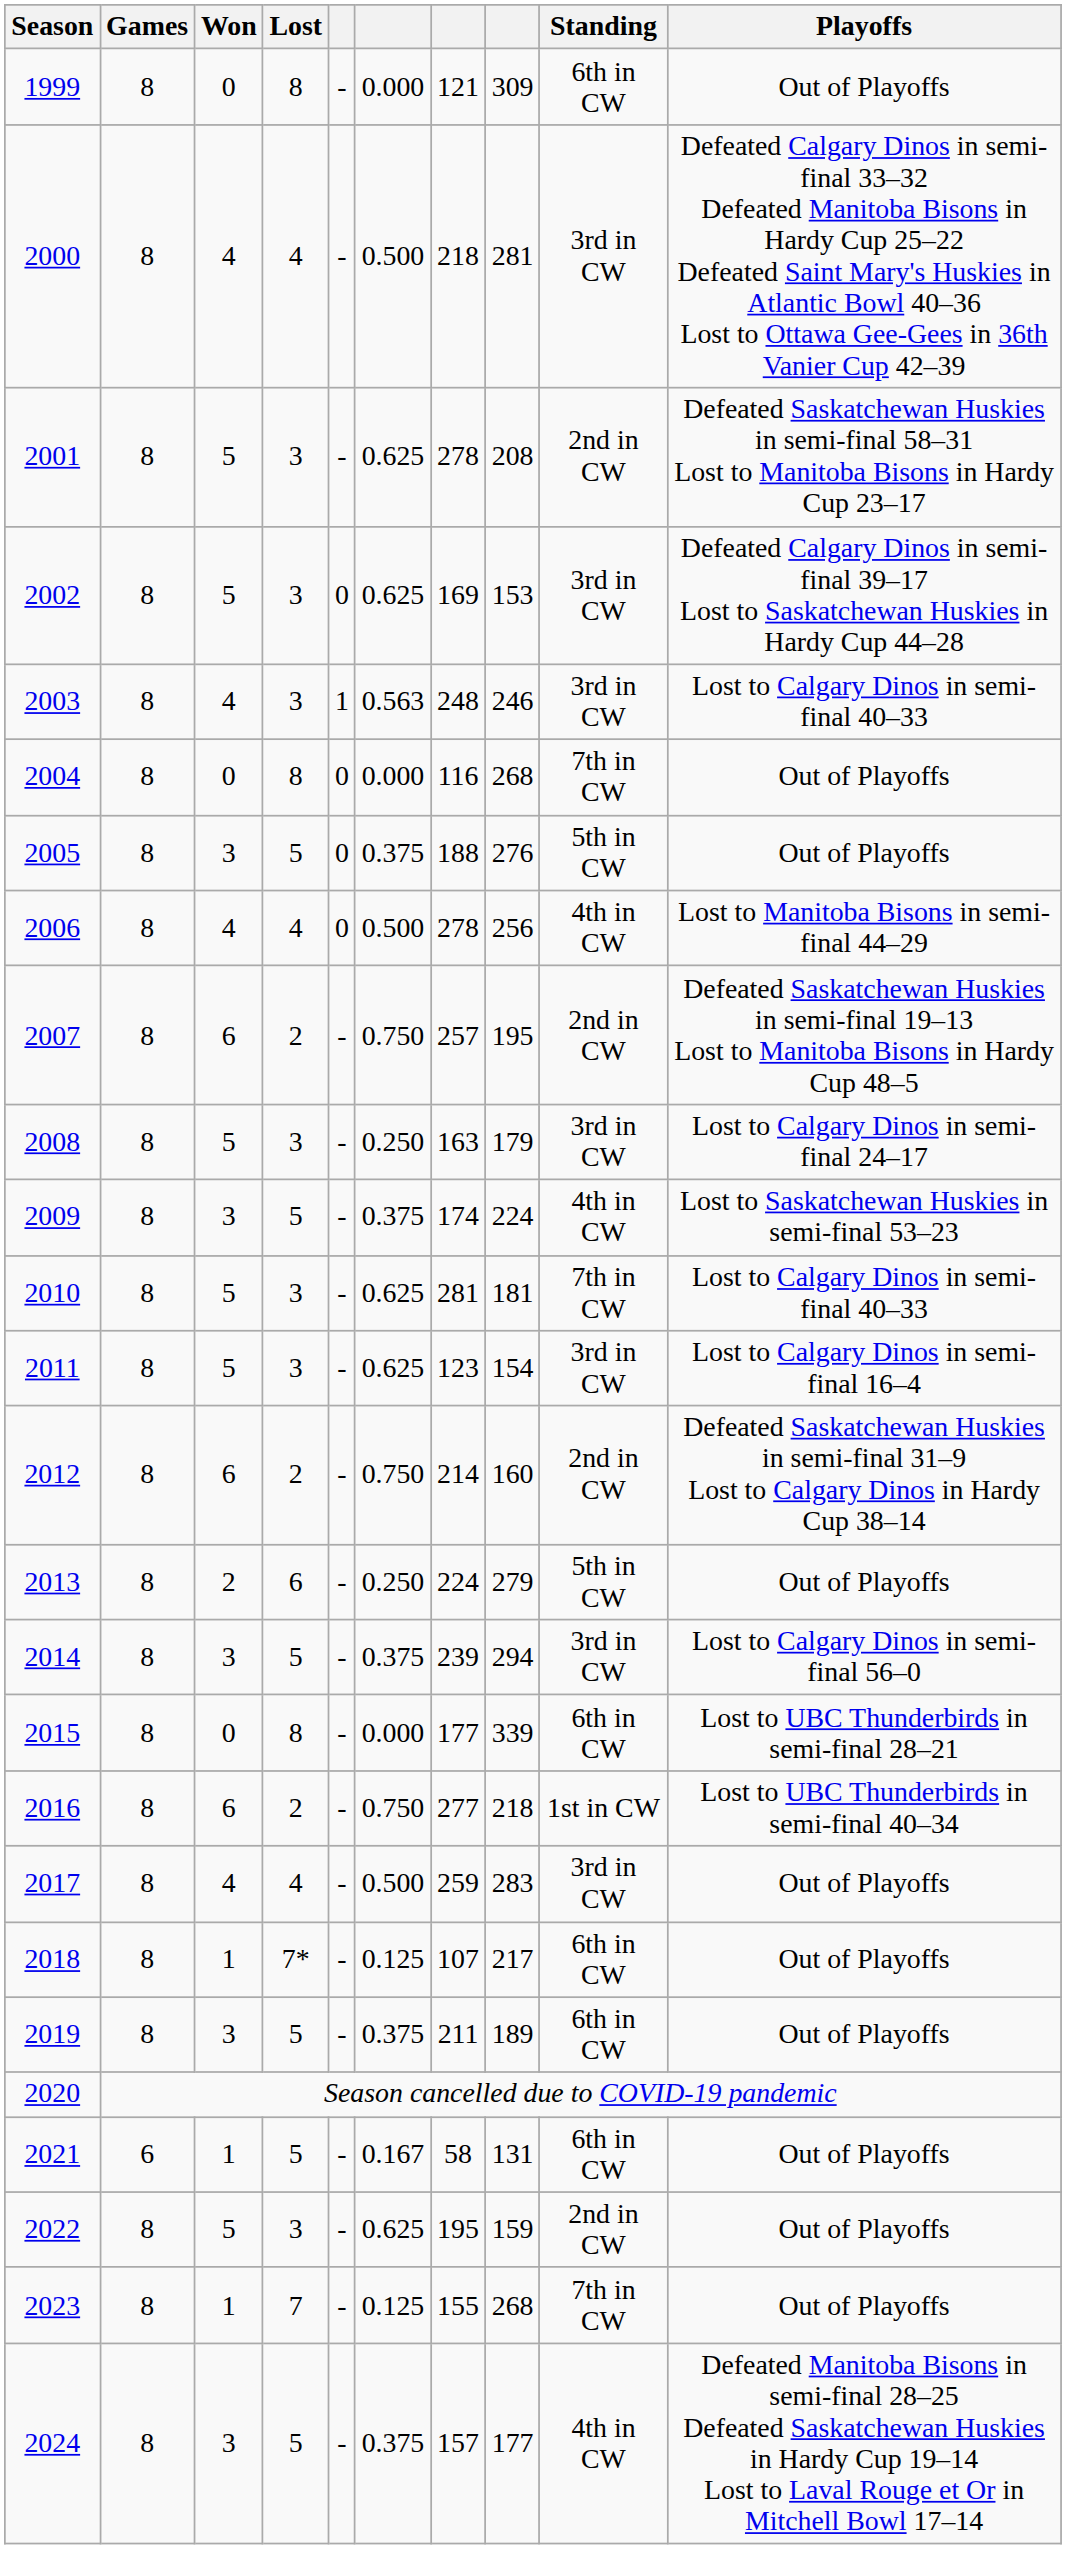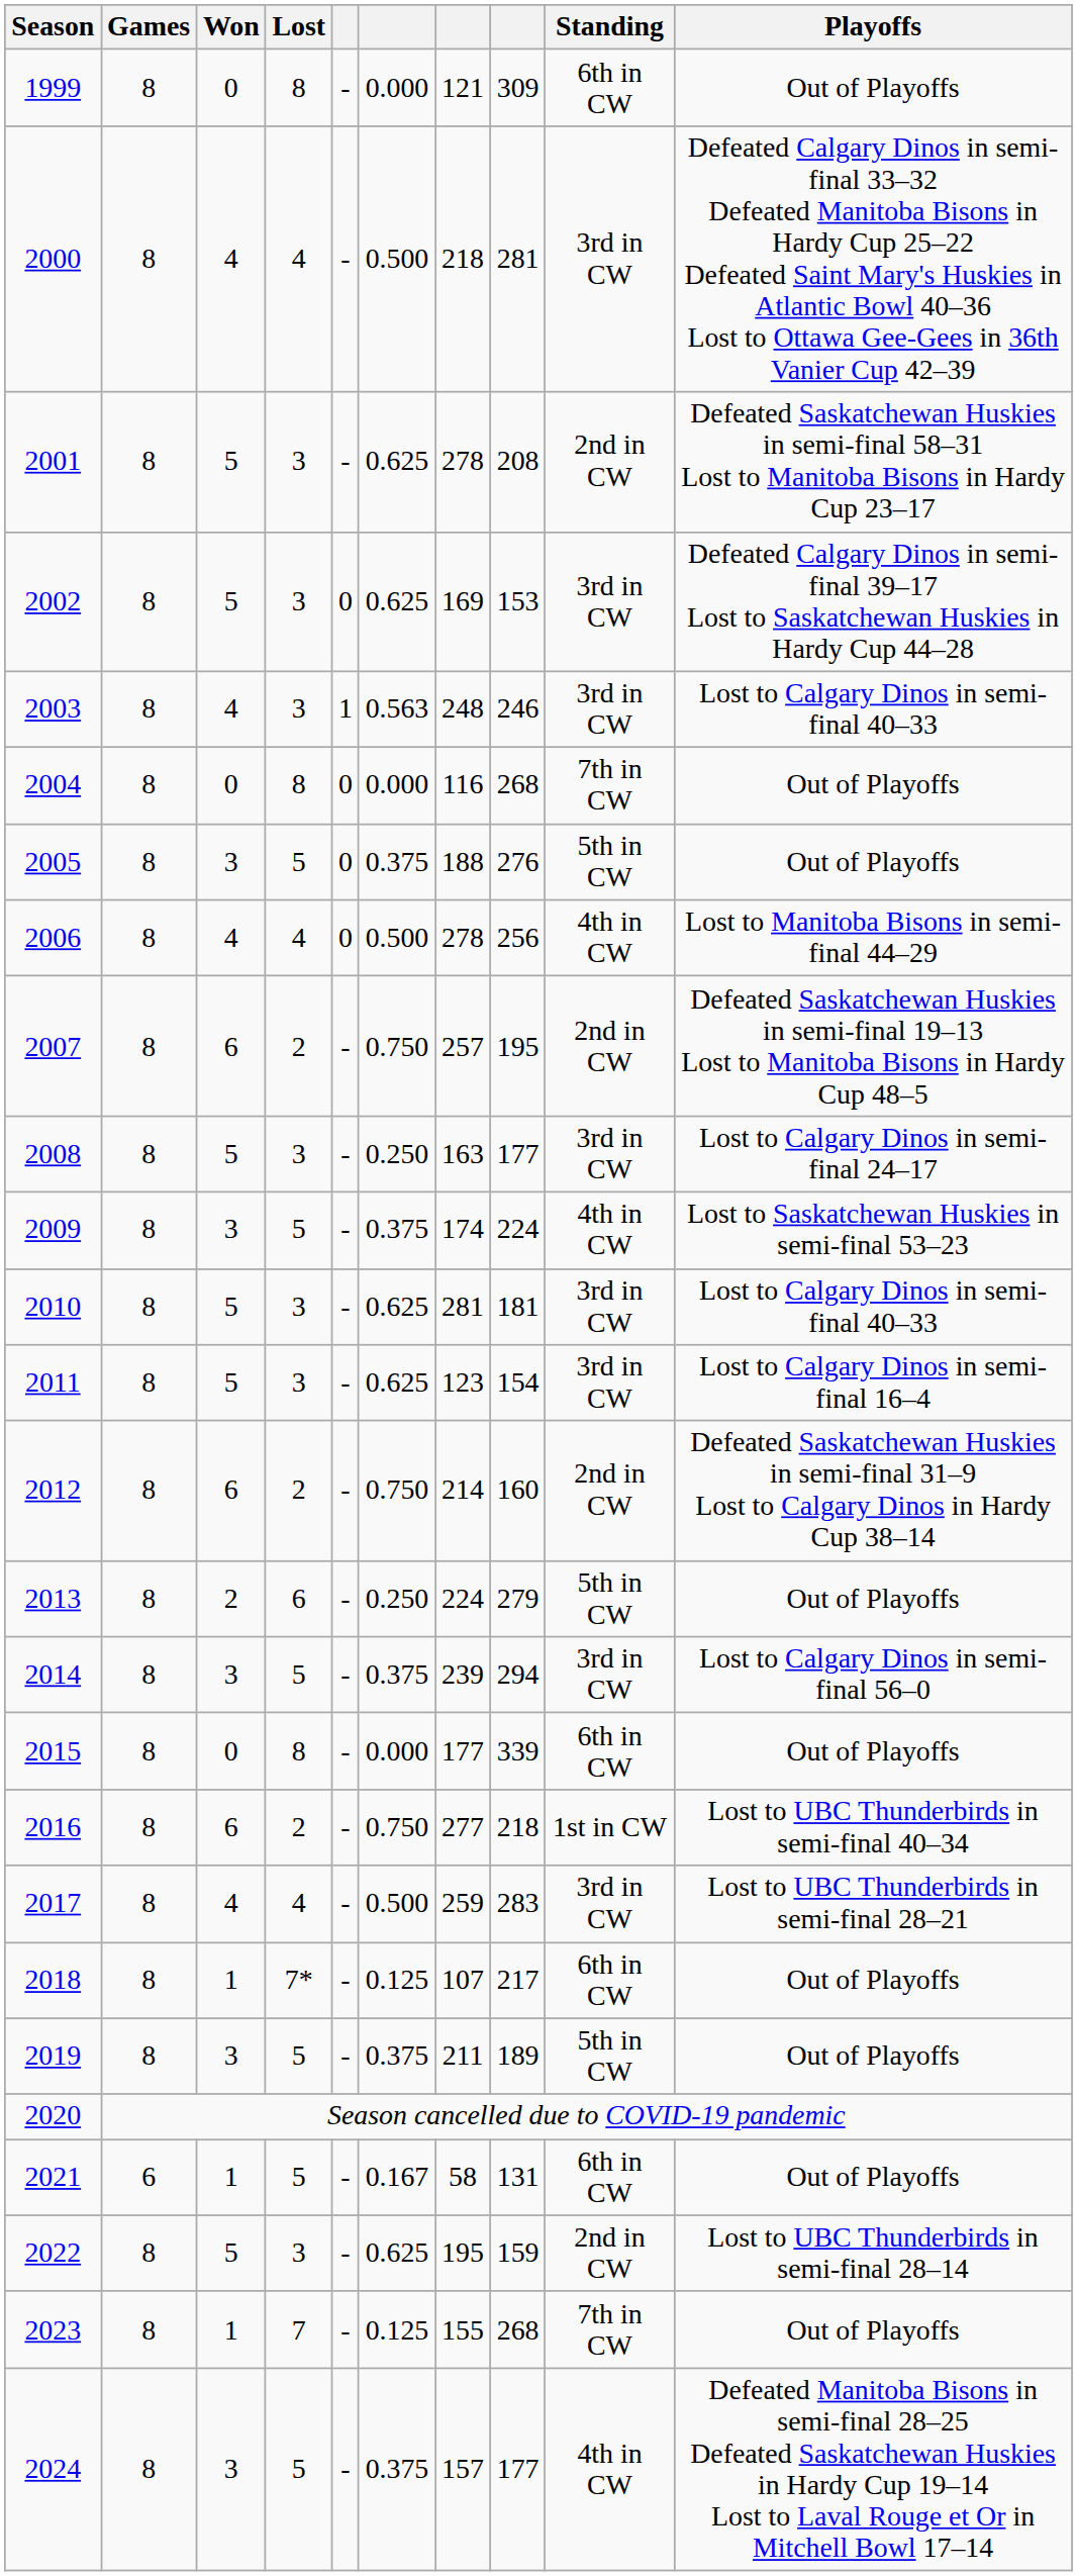 <table class="wikitable" style="text-align:center">
 <tr>
 <th>Season</th>
 <th>Games</th>
 <th>Won</th>
 <th>Lost</th>
 <th></th>
 <th></th>
 <th></th>
 <th></th>
 <th>Standing</th>
 <th>Playoffs</th>
 </tr>
 <tr>
 <td><a href='#'>1999</a></td>
 <td>8</td>
 <td>0</td>
 <td>8</td>
 <td>-</td>
 <td>0.000</td>
 <td>121</td>
 <td>309</td>
 <td>6th in CW</td>
 <td>Out of Playoffs</td>
 </tr>
 <tr>
 <td><a href='#'>2000</a></td>
 <td>8</td>
 <td>4</td>
 <td>4</td>
 <td>-</td>
 <td>0.500</td>
 <td>218</td>
 <td>281</td>
 <td>3rd in CW</td>
 <td>Defeated <a href='#'>Calgary Dinos</a> in semi-final 33–32<br>Defeated <a href='#'>Manitoba Bisons</a> in Hardy Cup 25–22<br>Defeated <a href='#'>Saint Mary's Huskies</a> in <a href='#'>Atlantic Bowl</a> 40–36<br>Lost to <a href='#'>Ottawa Gee-Gees</a> in <a href='#'>36th Vanier Cup</a> 42–39</td>
 </tr>
 <tr>
 <td><a href='#'>2001</a></td>
 <td>8</td>
 <td>5</td>
 <td>3</td>
 <td>-</td>
 <td>0.625</td>
 <td>278</td>
 <td>208</td>
 <td>2nd in CW</td>
 <td>Defeated <a href='#'>Saskatchewan Huskies</a> in semi-final 58–31<br>Lost to <a href='#'>Manitoba Bisons</a> in Hardy Cup 23–17</td>
 </tr>
 <tr>
 <td><a href='#'>2002</a></td>
 <td>8</td>
 <td>5</td>
 <td>3</td>
 <td>0</td>
 <td>0.625</td>
 <td>169</td>
 <td>153</td>
 <td>3rd in CW</td>
 <td>Defeated <a href='#'>Calgary Dinos</a> in semi-final 39–17<br>Lost to <a href='#'>Saskatchewan Huskies</a> in Hardy Cup 44–28</td>
 </tr>
 <tr>
 <td><a href='#'>2003</a></td>
 <td>8</td>
 <td>4</td>
 <td>3</td>
 <td>1</td>
 <td>0.563</td>
 <td>248</td>
 <td>246</td>
 <td>3rd in CW</td>
 <td>Lost to <a href='#'>Calgary Dinos</a> in semi-final 40–33</td>
 </tr>
 <tr>
 <td><a href='#'>2004</a></td>
 <td>8</td>
 <td>0</td>
 <td>8</td>
 <td>0</td>
 <td>0.000</td>
 <td>116</td>
 <td>268</td>
 <td>7th in CW</td>
 <td>Out of Playoffs</td>
 </tr>
 <tr>
 <td><a href='#'>2005</a></td>
 <td>8</td>
 <td>3</td>
 <td>5</td>
 <td>0</td>
 <td>0.375</td>
 <td>188</td>
 <td>276</td>
 <td>5th in CW</td>
 <td>Out of Playoffs</td>
 </tr>
 <tr>
 <td><a href='#'>2006</a></td>
 <td>8</td>
 <td>4</td>
 <td>4</td>
 <td>0</td>
 <td>0.500</td>
 <td>278</td>
 <td>256</td>
 <td>4th in CW</td>
 <td>Lost to <a href='#'>Manitoba Bisons</a> in semi-final 44–29</td>
 </tr>
 <tr>
 <td><a href='#'>2007</a></td>
 <td>8</td>
 <td>6</td>
 <td>2</td>
 <td>-</td>
 <td>0.750</td>
 <td>257</td>
 <td>195</td>
 <td>2nd in CW</td>
 <td>Defeated <a href='#'>Saskatchewan Huskies</a> in semi-final 19–13<br>Lost to <a href='#'>Manitoba Bisons</a> in Hardy Cup 48–5</td>
 </tr>
 <tr>
 <td><a href='#'>2008</a></td>
 <td>8</td>
 <td>5</td>
 <td>3</td>
 <td>-</td>
 <td>0.250</td>
 <td>163</td>
-<td>179</td>
+<td>177</td>
 <td>3rd in CW</td>
 <td>Lost to <a href='#'>Calgary Dinos</a> in semi-final 24–17</td>
 </tr>
 <tr>
 <td><a href='#'>2009</a></td>
 <td>8</td>
 <td>3</td>
 <td>5</td>
 <td>-</td>
 <td>0.375</td>
 <td>174</td>
 <td>224</td>
 <td>4th in CW</td>
 <td>Lost to <a href='#'>Saskatchewan Huskies</a> in semi-final 53–23</td>
 </tr>
 <tr>
 <td><a href='#'>2010</a></td>
 <td>8</td>
 <td>5</td>
 <td>3</td>
 <td>-</td>
 <td>0.625</td>
 <td>281</td>
 <td>181</td>
-<td>7th in CW</td>
+<td>3rd in CW</td>
 <td>Lost to <a href='#'>Calgary Dinos</a> in semi-final 40–33</td>
 </tr>
 <tr>
 <td><a href='#'>2011</a></td>
 <td>8</td>
 <td>5</td>
 <td>3</td>
 <td>-</td>
 <td>0.625</td>
 <td>123</td>
 <td>154</td>
 <td>3rd in CW</td>
 <td>Lost to <a href='#'>Calgary Dinos</a> in semi-final 16–4</td>
 </tr>
 <tr>
 <td><a href='#'>2012</a></td>
 <td>8</td>
 <td>6</td>
 <td>2</td>
 <td>-</td>
 <td>0.750</td>
 <td>214</td>
 <td>160</td>
 <td>2nd in CW</td>
 <td>Defeated <a href='#'>Saskatchewan Huskies</a> in semi-final 31–9<br>Lost to <a href='#'>Calgary Dinos</a> in Hardy Cup 38–14</td>
 </tr>
 <tr>
 <td><a href='#'>2013</a></td>
 <td>8</td>
 <td>2</td>
 <td>6</td>
 <td>-</td>
 <td>0.250</td>
 <td>224</td>
 <td>279</td>
 <td>5th in CW</td>
 <td>Out of Playoffs</td>
 </tr>
 <tr>
 <td><a href='#'>2014</a></td>
 <td>8</td>
 <td>3</td>
 <td>5</td>
 <td>-</td>
 <td>0.375</td>
 <td>239</td>
 <td>294</td>
 <td>3rd in CW</td>
 <td>Lost to <a href='#'>Calgary Dinos</a> in semi-final 56–0</td>
 </tr>
 <tr>
 <td><a href='#'>2015</a></td>
 <td>8</td>
 <td>0</td>
 <td>8</td>
 <td>-</td>
 <td>0.000</td>
 <td>177</td>
 <td>339</td>
 <td>6th in CW</td>
-<td>Lost to <a href='#'>UBC Thunderbirds</a> in semi-final 28–21</td>
+<td>Out of Playoffs</td>
 </tr>
 <tr>
 <td><a href='#'>2016</a></td>
 <td>8</td>
 <td>6</td>
 <td>2</td>
 <td>-</td>
 <td>0.750</td>
 <td>277</td>
 <td>218</td>
 <td>1st in CW</td>
 <td>Lost to <a href='#'>UBC Thunderbirds</a> in semi-final 40–34</td>
 </tr>
 <tr>
 <td><a href='#'>2017</a></td>
 <td>8</td>
 <td>4</td>
 <td>4</td>
 <td>-</td>
 <td>0.500</td>
 <td>259</td>
 <td>283</td>
 <td>3rd in CW</td>
-<td>Out of Playoffs</td>
+<td>Lost to <a href='#'>UBC Thunderbirds</a> in semi-final 28–21</td>
 </tr>
 <tr>
 <td><a href='#'>2018</a></td>
 <td>8</td>
 <td>1</td>
 <td>7*</td>
 <td>-</td>
 <td>0.125</td>
 <td>107</td>
 <td>217</td>
 <td>6th in CW</td>
 <td>Out of Playoffs</td>
 </tr>
 <tr>
 <td><a href='#'>2019</a></td>
 <td>8</td>
 <td>3</td>
 <td>5</td>
 <td>-</td>
 <td>0.375</td>
 <td>211</td>
 <td>189</td>
-<td>6th in CW</td>
+<td>5th in CW</td>
 <td>Out of Playoffs</td>
 </tr>
 <tr>
 <td><a href='#'>2020</a></td>
 <td align="center" colSpan="9"><em>Season cancelled due to <a href='#'>COVID-19 pandemic</a></em></td>
 </tr>
 <tr>
 <td><a href='#'>2021</a></td>
 <td>6</td>
 <td>1</td>
 <td>5</td>
 <td>-</td>
 <td>0.167</td>
 <td>58</td>
 <td>131</td>
 <td>6th in CW</td>
 <td>Out of Playoffs</td>
 </tr>
 <tr>
 <td><a href='#'>2022</a></td>
 <td>8</td>
 <td>5</td>
 <td>3</td>
 <td>-</td>
 <td>0.625</td>
 <td>195</td>
 <td>159</td>
 <td>2nd in CW</td>
-<td>Out of Playoffs</td>
+<td>Lost to <a href='#'>UBC Thunderbirds</a> in semi-final 28–14</td>
 </tr>
 <tr>
 <td><a href='#'>2023</a></td>
 <td>8</td>
 <td>1</td>
 <td>7</td>
 <td>-</td>
 <td>0.125</td>
 <td>155</td>
 <td>268</td>
 <td>7th in CW</td>
 <td>Out of Playoffs</td>
 </tr>
 <tr>
 <td><a href='#'>2024</a></td>
 <td>8</td>
 <td>3</td>
 <td>5</td>
 <td>-</td>
 <td>0.375</td>
 <td>157</td>
 <td>177</td>
 <td>4th in CW</td>
 <td>Defeated <a href='#'>Manitoba Bisons</a> in semi-final 28–25<br>Defeated <a href='#'>Saskatchewan Huskies</a> in Hardy Cup 19–14<br>Lost to <a href='#'>Laval Rouge et Or</a> in <a href='#'>Mitchell Bowl</a> 17–14</td>
 </tr>
 </table>
